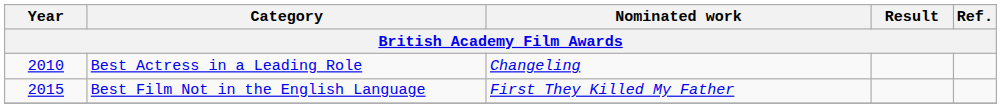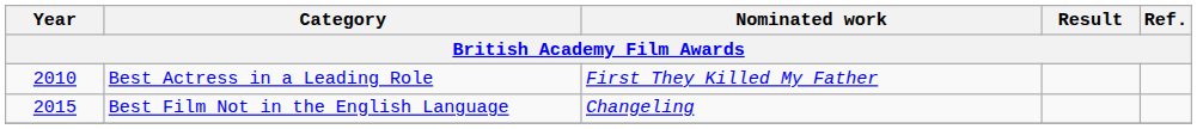 <table class=wikitable>
 <tr>
 <th scope="col" style="width:5em;">Year</th>
 <th scope="col" style="width:26em;">Category</th>
 <th scope="col" style="width:25em;">Nominated work</th>
 <th scope="col" style="width:5em;">Result</th>
 <th>Ref.</th>
 </tr>
 <tr>
 <th colspan=5><a href='#'>British Academy Film Awards</a></th>
 </tr>
 <tr>
 <td style="text-align:center;"><a href='#'>2010</a></td>
 <td><a href='#'>Best Actress in a Leading Role</a></td>
-<td><em><a href='#'>Changeling</a></em></td>
+<td><em><a href='#'>First They Killed My Father</a></em></td>
 <td></td>
 <td align="center"></td>
 </tr>
 <tr>
 <td style="text-align:center;"><a href='#'>2015</a></td>
 <td><a href='#'>Best Film Not in the English Language</a></td>
-<td><em><a href='#'>First They Killed My Father</a></em></td>
+<td><em><a href='#'>Changeling</a></em></td>
 <td></td>
 <td align="center"></td>
 </tr>
 <tr>
 </tr>
 </table>
